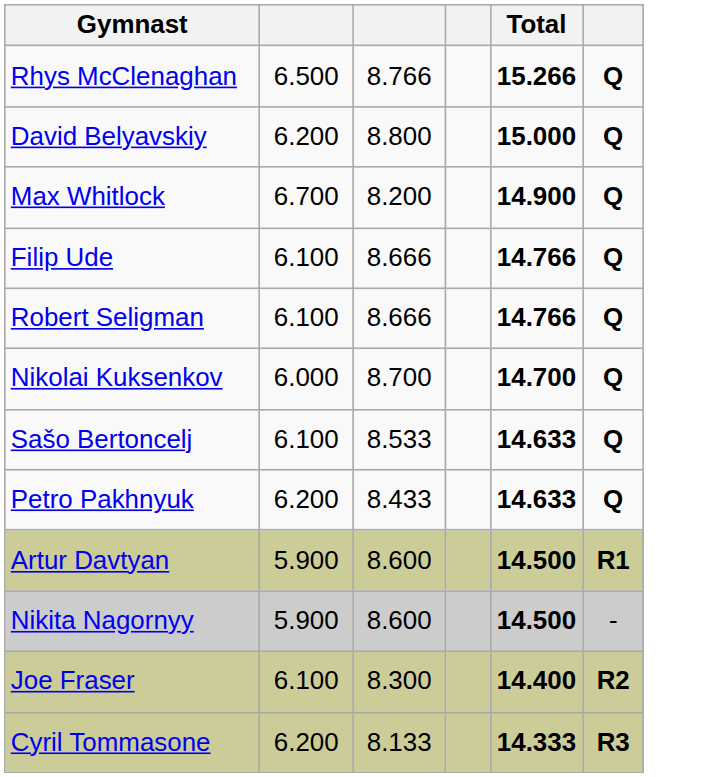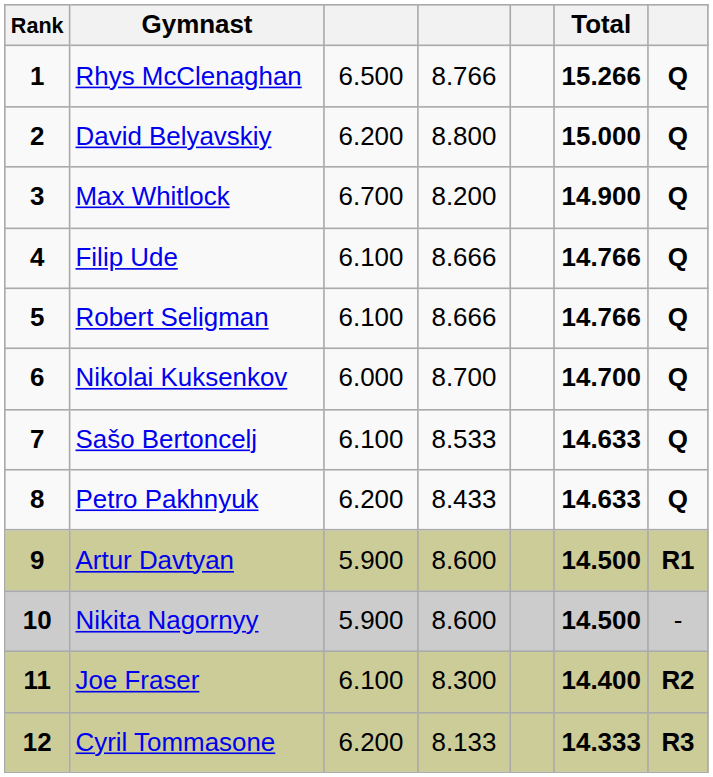 <table style="text-align:center;" class="wikitable sortable">
 <tr>
+<th scope="col" style="width:15px;"><small>Rank</small></th>
 <th scope="col" style="width:150px;">Gymnast</th>
 <th scope="col" style="width:50px;"><small></small></th>
 <th scope="col" style="width:50px;"><small></small></th>
 <th scope="col" style="width:20px;"><small></small></th>
 <th scope="col" style="width:50px;">Total</th>
 <th scope="col" style="width:30px;"><small></small></th>
 </tr>
 <tr>
+<td scope="row" style="text-align:center"><strong>1</strong></td>
 <td style="height:30px; text-align:left;"> <a href='#'>Rhys McClenaghan</a></td>
 <td>6.500</td>
 <td>8.766</td>
 <td></td>
 <td><strong>15.266</strong></td>
 <td><strong>Q</strong></td>
 </tr>
 <tr>
+<td scope="row" style="text-align:center"><strong>2</strong></td>
 <td style="height:30px; text-align:left;"> <a href='#'>David Belyavskiy</a></td>
 <td>6.200</td>
 <td>8.800</td>
 <td></td>
 <td><strong>15.000</strong></td>
 <td><strong>Q</strong></td>
 </tr>
 <tr>
+<td scope="row" style="text-align:center"><strong>3</strong></td>
 <td style="height:30px; text-align:left;"> <a href='#'>Max Whitlock</a></td>
 <td>6.700</td>
 <td>8.200</td>
 <td></td>
 <td><strong>14.900</strong></td>
 <td><strong>Q</strong></td>
 </tr>
 <tr>
+<td scope="row" style="text-align:center"><strong>4</strong></td>
 <td style="height:30px; text-align:left;"> <a href='#'>Filip Ude</a></td>
 <td>6.100</td>
 <td>8.666</td>
 <td></td>
 <td><strong>14.766</strong></td>
 <td><strong>Q</strong></td>
 </tr>
 <tr>
+<td scope="row" style="text-align:center"><strong>5</strong></td>
 <td style="height:30px; text-align:left;"> <a href='#'>Robert Seligman</a></td>
 <td>6.100</td>
 <td>8.666</td>
 <td></td>
 <td><strong>14.766</strong></td>
 <td><strong>Q</strong></td>
 </tr>
 <tr>
+<td scope="row" style="text-align:center"><strong>6</strong></td>
 <td style="height:30px; text-align:left;"> <a href='#'>Nikolai Kuksenkov</a></td>
 <td>6.000</td>
 <td>8.700</td>
 <td></td>
 <td><strong>14.700</strong></td>
 <td><strong>Q</strong></td>
 </tr>
 <tr>
+<td scope="row" style="text-align:center"><strong>7</strong></td>
 <td style="height:30px; text-align:left;"> <a href='#'>Sašo Bertoncelj</a></td>
 <td>6.100</td>
 <td>8.533</td>
 <td></td>
 <td><strong>14.633</strong></td>
 <td><strong>Q</strong></td>
 </tr>
 <tr>
+<td scope="row" style="text-align:center"><strong>8</strong></td>
 <td style="height:30px; text-align:left;"> <a href='#'>Petro Pakhnyuk</a></td>
 <td>6.200</td>
 <td>8.433</td>
 <td></td>
 <td><strong>14.633</strong></td>
 <td><strong>Q</strong></td>
 </tr>
 <tr style="background:#cccc99;">
+<td scope="row" style="text-align:center"><strong>9</strong></td>
 <td style="height:30px; text-align:left;"> <a href='#'>Artur Davtyan</a></td>
 <td>5.900</td>
 <td>8.600</td>
 <td></td>
 <td><strong>14.500</strong></td>
 <td><strong>R1</strong></td>
 </tr>
 <tr style="background:#cccccc;">
+<td scope="row" style="text-align:center"><strong>10</strong></td>
 <td style="height:30px; text-align:left;"> <a href='#'>Nikita Nagornyy</a></td>
 <td>5.900</td>
 <td>8.600</td>
 <td></td>
 <td><strong>14.500</strong></td>
 <td>-</td>
 </tr>
 <tr style="background:#cccc99;">
+<td scope="row" style="text-align:center"><strong>11</strong></td>
 <td style="height:30px; text-align:left;"> <a href='#'>Joe Fraser</a></td>
 <td>6.100</td>
 <td>8.300</td>
 <td></td>
 <td><strong>14.400</strong></td>
 <td><strong>R2</strong></td>
 </tr>
 <tr style="background:#cccc99;">
+<td scope="row" style="text-align:center"><strong>12</strong></td>
 <td style="height:30px; text-align:left;"> <a href='#'>Cyril Tommasone</a></td>
 <td>6.200</td>
 <td>8.133</td>
 <td></td>
 <td><strong>14.333</strong></td>
 <td><strong>R3</strong></td>
 </tr>
 </table>
